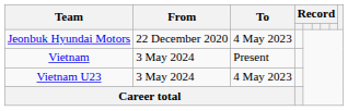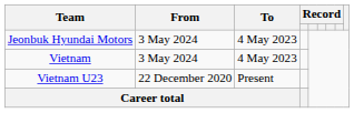 <table class=wikitable style="text-align:center;">
 <tr>
 <th rowspan="2">Team</th>
 <th rowspan="2">From</th>
 <th rowspan="2">To</th>
 <th colspan="5">Record</th>
 <th rowspan="2"></th>
 </tr>
 <tr>
 <th></th>
 <th></th>
 <th></th>
 <th></th>
 <th></th>
 </tr>
 <tr>
 <td><a href='#'>Jeonbuk Hyundai Motors</a></td>
-<td align=left>22 December 2020</td>
+<td align=left>3 May 2024</td>
 <td align=left>4 May 2023<br></td>
 <td></td>
 </tr>
 <tr>
 <td><a href='#'>Vietnam</a></td>
 <td align=left>3 May 2024</td>
-<td align=left>Present<br></td>
+<td align=left>4 May 2023<br></td>
 <td></td>
 </tr>
 <tr>
 <td><a href='#'>Vietnam U23</a></td>
-<td align=left>3 May 2024</td>
-<td align=left>4 May 2023<br></td>
+<td align=left>22 December 2020</td>
+<td align=left>Present<br></td>
 <td></td>
 </tr>
 <tr>
 <th colspan=3>Career total<br></th>
 <th></th>
 </tr>
 </table>
